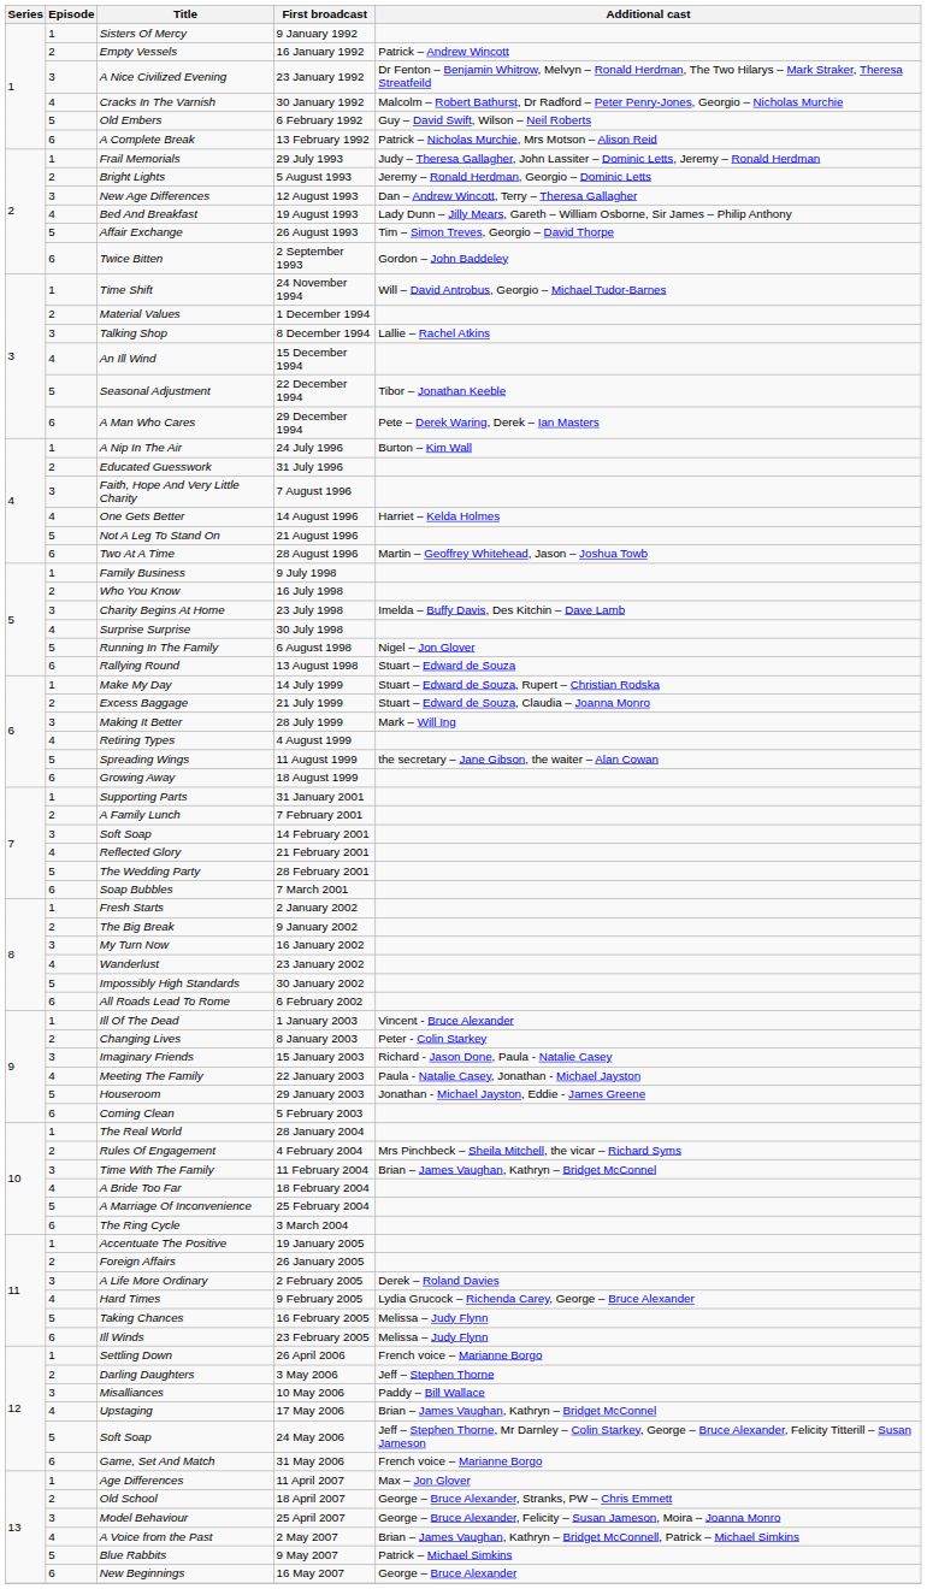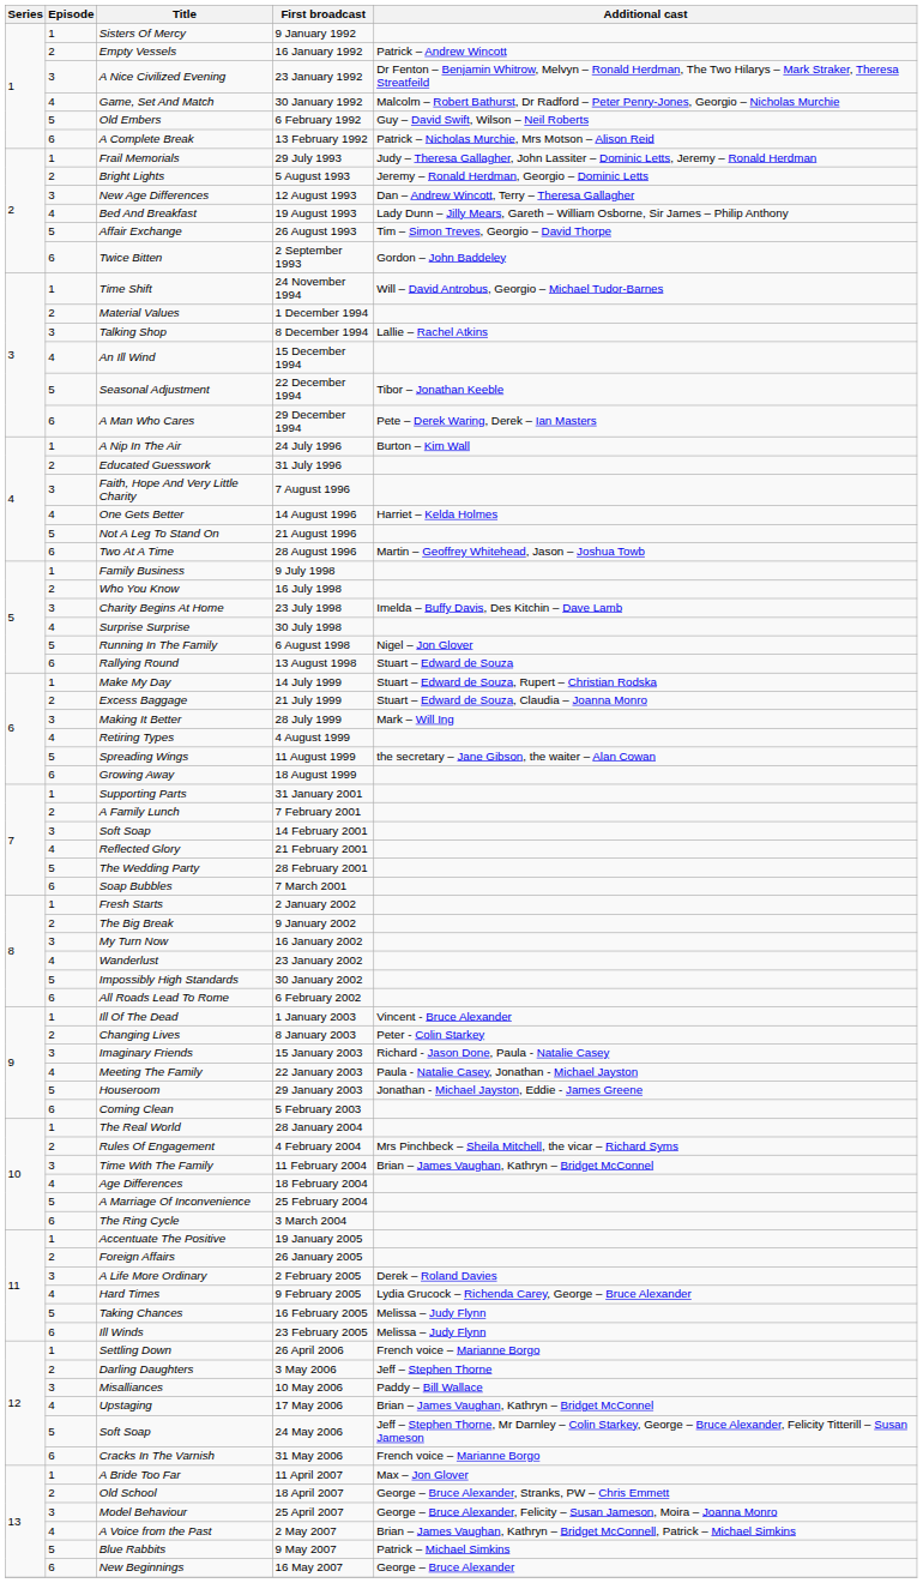 <table class="wikitable">
 <tr>
 <th>Series</th>
 <th>Episode</th>
 <th>Title</th>
 <th>First broadcast</th>
 <th>Additional cast</th>
 </tr>
 <tr>
 <td rowspan="6">1</td>
 <td>1</td>
 <td><em>Sisters Of Mercy</em></td>
 <td>9 January 1992</td>
 <td></td>
 </tr>
 <tr>
 <td>2</td>
 <td><em>Empty Vessels</em></td>
 <td>16 January 1992</td>
 <td>Patrick – <a href='#'>Andrew Wincott</a></td>
 </tr>
 <tr>
 <td>3</td>
 <td><em>A Nice Civilized Evening</em></td>
 <td>23 January 1992</td>
 <td>Dr Fenton – <a href='#'>Benjamin Whitrow</a>, Melvyn – <a href='#'>Ronald Herdman</a>, The Two Hilarys – <a href='#'>Mark Straker</a>, <a href='#'>Theresa Streatfeild</a></td>
 </tr>
 <tr>
 <td>4</td>
-<td><em>Cracks In The Varnish</em></td>
+<td><em>Game, Set And Match</em></td>
 <td>30 January 1992</td>
 <td>Malcolm – <a href='#'>Robert Bathurst</a>, Dr Radford – <a href='#'>Peter Penry-Jones</a>, Georgio – <a href='#'>Nicholas Murchie</a></td>
 </tr>
 <tr>
 <td>5</td>
 <td><em>Old Embers</em></td>
 <td>6 February 1992</td>
 <td>Guy – <a href='#'>David Swift</a>, Wilson – <a href='#'>Neil Roberts</a></td>
 </tr>
 <tr>
 <td>6</td>
 <td><em>A Complete Break</em></td>
 <td>13 February 1992</td>
 <td>Patrick – <a href='#'>Nicholas Murchie</a>, Mrs Motson – <a href='#'>Alison Reid</a></td>
 </tr>
 <tr>
 <td rowspan="6">2</td>
 <td>1</td>
 <td><em>Frail Memorials</em></td>
 <td>29 July 1993</td>
 <td>Judy – <a href='#'>Theresa Gallagher</a>, John Lassiter – <a href='#'>Dominic Letts</a>, Jeremy – <a href='#'>Ronald Herdman</a></td>
 </tr>
 <tr>
 <td>2</td>
 <td><em>Bright Lights</em></td>
 <td>5 August 1993</td>
 <td>Jeremy – <a href='#'>Ronald Herdman</a>, Georgio – <a href='#'>Dominic Letts</a></td>
 </tr>
 <tr>
 <td>3</td>
 <td><em>New Age Differences</em></td>
 <td>12 August 1993</td>
 <td>Dan – <a href='#'>Andrew Wincott</a>, Terry – <a href='#'>Theresa Gallagher</a></td>
 </tr>
 <tr>
 <td>4</td>
 <td><em>Bed And Breakfast</em></td>
 <td>19 August 1993</td>
 <td>Lady Dunn – <a href='#'>Jilly Mears</a>, Gareth – William Osborne, Sir James – Philip Anthony</td>
 </tr>
 <tr>
 <td>5</td>
 <td><em>Affair Exchange</em></td>
 <td>26 August 1993</td>
 <td>Tim – <a href='#'>Simon Treves</a>, Georgio – <a href='#'>David Thorpe</a></td>
 </tr>
 <tr>
 <td>6</td>
 <td><em>Twice Bitten</em></td>
 <td>2 September 1993</td>
 <td>Gordon – <a href='#'>John Baddeley</a></td>
 </tr>
 <tr>
 <td rowspan="6">3</td>
 <td>1</td>
 <td><em>Time Shift</em></td>
 <td>24 November 1994</td>
 <td>Will – <a href='#'>David Antrobus</a>, Georgio – <a href='#'>Michael Tudor-Barnes</a></td>
 </tr>
 <tr>
 <td>2</td>
 <td><em>Material Values</em></td>
 <td>1 December 1994</td>
 <td></td>
 </tr>
 <tr>
 <td>3</td>
 <td><em>Talking Shop</em></td>
 <td>8 December 1994</td>
 <td>Lallie – <a href='#'>Rachel Atkins</a></td>
 </tr>
 <tr>
 <td>4</td>
 <td><em>An Ill Wind</em></td>
 <td>15 December 1994</td>
 <td></td>
 </tr>
 <tr>
 <td>5</td>
 <td><em>Seasonal Adjustment</em></td>
 <td>22 December 1994</td>
 <td>Tibor – <a href='#'>Jonathan Keeble</a></td>
 </tr>
 <tr>
 <td>6</td>
 <td><em>A Man Who Cares</em></td>
 <td>29 December 1994</td>
 <td>Pete – <a href='#'>Derek Waring</a>, Derek – <a href='#'>Ian Masters</a></td>
 </tr>
 <tr>
 <td rowspan="6">4</td>
 <td>1</td>
 <td><em>A Nip In The Air</em></td>
 <td>24 July 1996</td>
 <td>Burton – <a href='#'>Kim Wall</a></td>
 </tr>
 <tr>
 <td>2</td>
 <td><em>Educated Guesswork</em></td>
 <td>31 July 1996</td>
 <td></td>
 </tr>
 <tr>
 <td>3</td>
 <td><em>Faith, Hope And Very Little Charity</em></td>
 <td>7 August 1996</td>
 <td></td>
 </tr>
 <tr>
 <td>4</td>
 <td><em>One Gets Better</em></td>
 <td>14 August 1996</td>
 <td>Harriet – <a href='#'>Kelda Holmes</a></td>
 </tr>
 <tr>
 <td>5</td>
 <td><em>Not A Leg To Stand On</em></td>
 <td>21 August 1996</td>
 <td></td>
 </tr>
 <tr>
 <td>6</td>
 <td><em>Two At A Time</em></td>
 <td>28 August 1996</td>
 <td>Martin – <a href='#'>Geoffrey Whitehead</a>, Jason – <a href='#'>Joshua Towb</a></td>
 </tr>
 <tr>
 <td rowspan="6">5</td>
 <td>1</td>
 <td><em>Family Business</em></td>
 <td>9 July 1998</td>
 <td></td>
 </tr>
 <tr>
 <td>2</td>
 <td><em>Who You Know</em></td>
 <td>16 July 1998</td>
 <td></td>
 </tr>
 <tr>
 <td>3</td>
 <td><em>Charity Begins At Home</em></td>
 <td>23 July 1998</td>
 <td>Imelda – <a href='#'>Buffy Davis</a>, Des Kitchin – <a href='#'>Dave Lamb</a></td>
 </tr>
 <tr>
 <td>4</td>
 <td><em>Surprise Surprise</em></td>
 <td>30 July 1998</td>
 <td></td>
 </tr>
 <tr>
 <td>5</td>
 <td><em>Running In The Family</em></td>
 <td>6 August 1998</td>
 <td>Nigel – <a href='#'>Jon Glover</a></td>
 </tr>
 <tr>
 <td>6</td>
 <td><em>Rallying Round</em></td>
 <td>13 August 1998</td>
 <td>Stuart – <a href='#'>Edward de Souza</a></td>
 </tr>
 <tr>
 <td rowspan="6">6</td>
 <td>1</td>
 <td><em>Make My Day</em></td>
 <td>14 July 1999</td>
 <td>Stuart – <a href='#'>Edward de Souza</a>, Rupert – <a href='#'>Christian Rodska</a></td>
 </tr>
 <tr>
 <td>2</td>
 <td><em>Excess Baggage</em></td>
 <td>21 July 1999</td>
 <td>Stuart – <a href='#'>Edward de Souza</a>, Claudia – <a href='#'>Joanna Monro</a></td>
 </tr>
 <tr>
 <td>3</td>
 <td><em>Making It Better</em></td>
 <td>28 July 1999</td>
 <td>Mark – <a href='#'>Will Ing</a></td>
 </tr>
 <tr>
 <td>4</td>
 <td><em>Retiring Types</em></td>
 <td>4 August 1999</td>
 <td></td>
 </tr>
 <tr>
 <td>5</td>
 <td><em>Spreading Wings</em></td>
 <td>11 August 1999</td>
 <td>the secretary – <a href='#'>Jane Gibson</a>, the waiter – <a href='#'>Alan Cowan</a></td>
 </tr>
 <tr>
 <td>6</td>
 <td><em>Growing Away</em></td>
 <td>18 August 1999</td>
 <td></td>
 </tr>
 <tr>
 <td rowspan="6">7</td>
 <td>1</td>
 <td><em>Supporting Parts</em></td>
 <td>31 January 2001</td>
 <td></td>
 </tr>
 <tr>
 <td>2</td>
 <td><em>A Family Lunch</em></td>
 <td>7 February 2001</td>
 <td></td>
 </tr>
 <tr>
 <td>3</td>
 <td><em>Soft Soap</em></td>
 <td>14 February 2001</td>
 <td></td>
 </tr>
 <tr>
 <td>4</td>
 <td><em>Reflected Glory</em></td>
 <td>21 February 2001</td>
 <td></td>
 </tr>
 <tr>
 <td>5</td>
 <td><em>The Wedding Party</em></td>
 <td>28 February 2001</td>
 <td></td>
 </tr>
 <tr>
 <td>6</td>
 <td><em>Soap Bubbles</em></td>
 <td>7 March 2001</td>
 <td></td>
 </tr>
 <tr>
 <td rowspan="6">8</td>
 <td>1</td>
 <td><em>Fresh Starts</em></td>
 <td>2 January 2002</td>
 <td></td>
 </tr>
 <tr>
 <td>2</td>
 <td><em>The Big Break</em></td>
 <td>9 January 2002</td>
 <td></td>
 </tr>
 <tr>
 <td>3</td>
 <td><em>My Turn Now</em></td>
 <td>16 January 2002</td>
 <td></td>
 </tr>
 <tr>
 <td>4</td>
 <td><em>Wanderlust</em></td>
 <td>23 January 2002</td>
 <td></td>
 </tr>
 <tr>
 <td>5</td>
 <td><em>Impossibly High Standards</em></td>
 <td>30 January 2002</td>
 <td></td>
 </tr>
 <tr>
 <td>6</td>
 <td><em>All Roads Lead To Rome</em></td>
 <td>6 February 2002</td>
 <td></td>
 </tr>
 <tr>
 <td rowspan="6">9</td>
 <td>1</td>
 <td><em>Ill Of The Dead</em></td>
 <td>1 January 2003</td>
 <td>Vincent - <a href='#'>Bruce Alexander</a></td>
 </tr>
 <tr>
 <td>2</td>
 <td><em>Changing Lives</em></td>
 <td>8 January 2003</td>
 <td>Peter - <a href='#'>Colin Starkey</a></td>
 </tr>
 <tr>
 <td>3</td>
 <td><em>Imaginary Friends</em></td>
 <td>15 January 2003</td>
 <td>Richard - <a href='#'>Jason Done</a>, Paula - <a href='#'>Natalie Casey</a></td>
 </tr>
 <tr>
 <td>4</td>
 <td><em>Meeting The Family</em></td>
 <td>22 January 2003</td>
 <td>Paula - <a href='#'>Natalie Casey</a>, Jonathan - <a href='#'>Michael Jayston</a></td>
 </tr>
 <tr>
 <td>5</td>
 <td><em>Houseroom</em></td>
 <td>29 January 2003</td>
 <td>Jonathan - <a href='#'>Michael Jayston</a>, Eddie - <a href='#'>James Greene</a></td>
 </tr>
 <tr>
 <td>6</td>
 <td><em>Coming Clean</em></td>
 <td>5 February 2003</td>
 <td></td>
 </tr>
 <tr>
 <td rowspan="6">10</td>
 <td>1</td>
 <td><em>The Real World</em></td>
 <td>28 January 2004</td>
 <td></td>
 </tr>
 <tr>
 <td>2</td>
 <td><em>Rules Of Engagement</em></td>
 <td>4 February 2004</td>
 <td>Mrs Pinchbeck – <a href='#'>Sheila Mitchell</a>, the vicar – <a href='#'>Richard Syms</a></td>
 </tr>
 <tr>
 <td>3</td>
 <td><em>Time With The Family</em></td>
 <td>11 February 2004</td>
 <td>Brian – <a href='#'>James Vaughan</a>, Kathryn – <a href='#'>Bridget McConnel</a></td>
 </tr>
 <tr>
 <td>4</td>
-<td><em>A Bride Too Far</em></td>
+<td><em>Age Differences</em></td>
 <td>18 February 2004</td>
 <td></td>
 </tr>
 <tr>
 <td>5</td>
 <td><em>A Marriage Of Inconvenience</em></td>
 <td>25 February 2004</td>
 <td></td>
 </tr>
 <tr>
 <td>6</td>
 <td><em>The Ring Cycle</em></td>
 <td>3 March 2004</td>
 <td></td>
 </tr>
 <tr>
 <td rowspan="6">11</td>
 <td>1</td>
 <td><em>Accentuate The Positive</em></td>
 <td>19 January 2005</td>
 <td></td>
 </tr>
 <tr>
 <td>2</td>
 <td><em>Foreign Affairs</em></td>
 <td>26 January 2005</td>
 <td></td>
 </tr>
 <tr>
 <td>3</td>
 <td><em>A Life More Ordinary</em></td>
 <td>2 February 2005</td>
 <td>Derek – <a href='#'>Roland Davies</a></td>
 </tr>
 <tr>
 <td>4</td>
 <td><em>Hard Times</em></td>
 <td>9 February 2005</td>
 <td>Lydia Grucock – <a href='#'>Richenda Carey</a>, George – <a href='#'>Bruce Alexander</a></td>
 </tr>
 <tr>
 <td>5</td>
 <td><em>Taking Chances</em></td>
 <td>16 February 2005</td>
 <td>Melissa – <a href='#'>Judy Flynn</a></td>
 </tr>
 <tr>
 <td>6</td>
 <td><em>Ill Winds</em></td>
 <td>23 February 2005</td>
 <td>Melissa – <a href='#'>Judy Flynn</a></td>
 </tr>
 <tr>
 <td rowspan="6">12</td>
 <td>1</td>
 <td><em>Settling Down</em></td>
 <td>26 April 2006</td>
 <td>French voice – <a href='#'>Marianne Borgo</a></td>
 </tr>
 <tr>
 <td>2</td>
 <td><em>Darling Daughters</em></td>
 <td>3 May 2006</td>
 <td>Jeff – <a href='#'>Stephen Thorne</a></td>
 </tr>
 <tr>
 <td>3</td>
 <td><em>Misalliances</em></td>
 <td>10 May 2006</td>
 <td>Paddy – <a href='#'>Bill Wallace</a></td>
 </tr>
 <tr>
 <td>4</td>
 <td><em>Upstaging</em></td>
 <td>17 May 2006</td>
 <td>Brian – <a href='#'>James Vaughan</a>, Kathryn – <a href='#'>Bridget McConnel</a></td>
 </tr>
 <tr>
 <td>5</td>
 <td><em>Soft Soap</em></td>
 <td>24 May 2006</td>
 <td>Jeff – <a href='#'>Stephen Thorne</a>, Mr Darnley – <a href='#'>Colin Starkey</a>, George – <a href='#'>Bruce Alexander</a>, Felicity Titterill – <a href='#'>Susan Jameson</a></td>
 </tr>
 <tr>
 <td>6</td>
-<td><em>Game, Set And Match</em></td>
+<td><em>Cracks In The Varnish</em></td>
 <td>31 May 2006</td>
 <td>French voice – <a href='#'>Marianne Borgo</a></td>
 </tr>
 <tr>
 <td rowspan="6">13</td>
 <td>1</td>
-<td><em>Age Differences</em></td>
+<td><em>A Bride Too Far</em></td>
 <td>11 April 2007</td>
 <td>Max – <a href='#'>Jon Glover</a></td>
 </tr>
 <tr>
 <td>2</td>
 <td><em>Old School</em></td>
 <td>18 April 2007</td>
 <td>George – <a href='#'>Bruce Alexander</a>, Stranks, PW – <a href='#'>Chris Emmett</a></td>
 </tr>
 <tr>
 <td>3</td>
 <td><em>Model Behaviour</em></td>
 <td>25 April 2007</td>
 <td>George – <a href='#'>Bruce Alexander</a>, Felicity – <a href='#'>Susan Jameson</a>, Moira – <a href='#'>Joanna Monro</a></td>
 </tr>
 <tr>
 <td>4</td>
 <td><em>A Voice from the Past</em></td>
 <td>2 May 2007</td>
 <td>Brian – <a href='#'>James Vaughan</a>, Kathryn – <a href='#'>Bridget McConnell</a>, Patrick – <a href='#'>Michael Simkins</a></td>
 </tr>
 <tr>
 <td>5</td>
 <td><em>Blue Rabbits</em></td>
 <td>9 May 2007</td>
 <td>Patrick – <a href='#'>Michael Simkins</a></td>
 </tr>
 <tr>
 <td>6</td>
 <td><em>New Beginnings</em></td>
 <td>16 May 2007</td>
 <td>George – <a href='#'>Bruce Alexander</a></td>
 </tr>
 <tr>
 </tr>
 </table>
